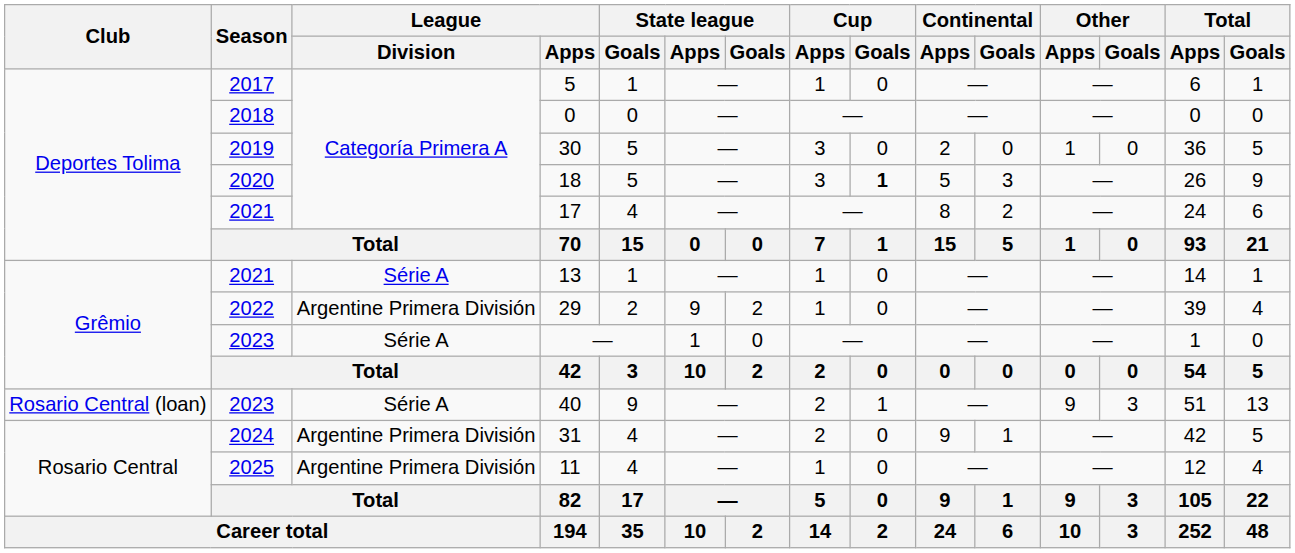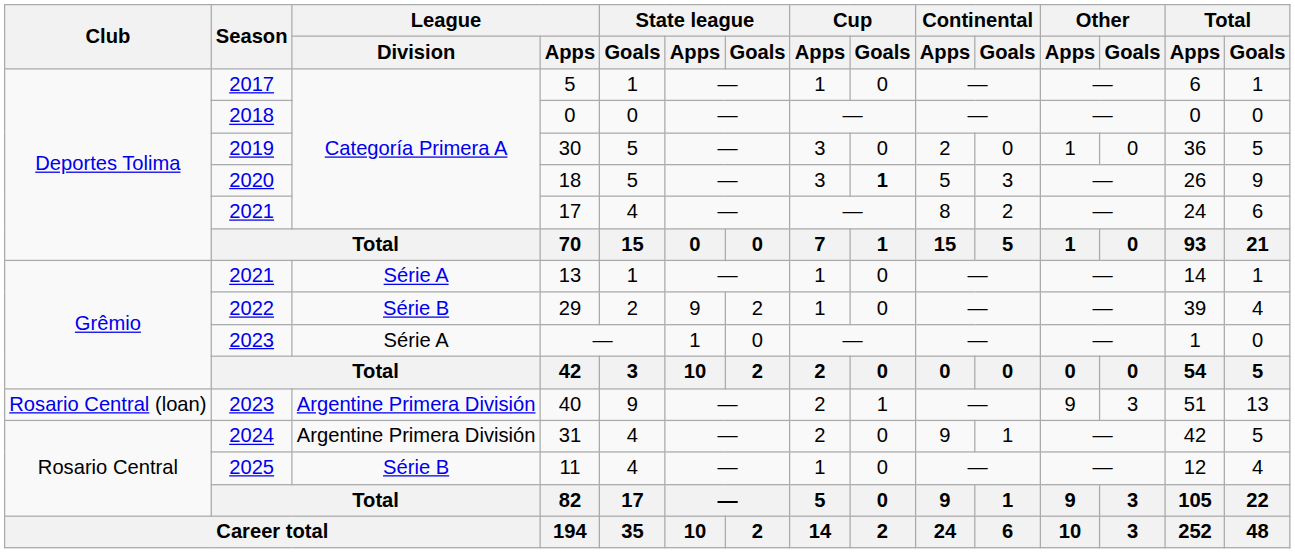 <table class="wikitable" style="text-align:center">
 <tr>
 <th rowspan="2">Club</th>
 <th rowspan="2">Season</th>
 <th colspan="2">League</th>
 <th colspan="3">State league</th>
 <th colspan="2">Cup</th>
 <th colspan="2">Continental</th>
 <th colspan="2">Other</th>
 <th colspan="2">Total</th>
 </tr>
 <tr>
 <th>Division</th>
 <th>Apps</th>
 <th>Goals</th>
 <th>Apps</th>
 <th>Goals</th>
 <th>Apps</th>
 <th>Goals</th>
 <th>Apps</th>
 <th>Goals</th>
 <th>Apps</th>
 <th>Goals</th>
 <th>Apps</th>
 <th>Goals</th>
 </tr>
 <tr>
 <td rowspan="6"><a href='#'>Deportes Tolima</a></td>
 <td><a href='#'>2017</a></td>
 <td rowspan="5"><a href='#'>Categoría Primera A</a></td>
 <td>5</td>
 <td>1</td>
 <td colspan="2">—</td>
 <td>1</td>
 <td>0</td>
 <td colspan="2">—</td>
 <td colspan="2">—</td>
 <td>6</td>
 <td>1</td>
 </tr>
 <tr>
 <td><a href='#'>2018</a></td>
 <td>0</td>
 <td>0</td>
 <td colspan="2">—</td>
 <td colspan="2">—</td>
 <td colspan="2">—</td>
 <td colspan="2">—</td>
 <td>0</td>
 <td>0</td>
 </tr>
 <tr>
 <td><a href='#'>2019</a></td>
 <td>30</td>
 <td>5</td>
 <td colspan="2">—</td>
 <td>3</td>
 <td>0</td>
 <td>2</td>
 <td>0</td>
 <td>1</td>
 <td>0</td>
 <td>36</td>
 <td>5</td>
 </tr>
 <tr>
 <td><a href='#'>2020</a></td>
 <td>18</td>
 <td>5</td>
 <td colspan="2">—</td>
 <td>3</td>
 <td><strong>1</strong></td>
 <td>5</td>
 <td>3</td>
 <td colspan="2">—</td>
 <td>26</td>
 <td>9</td>
 </tr>
 <tr>
 <td><a href='#'>2021</a></td>
 <td>17</td>
 <td>4</td>
 <td colspan="2">—</td>
 <td colspan="2">—</td>
 <td>8</td>
 <td>2</td>
 <td colspan="2">—</td>
 <td>24</td>
 <td>6</td>
 </tr>
 <tr>
 <th colspan="2">Total</th>
 <th>70</th>
 <th>15</th>
 <th>0</th>
 <th>0</th>
 <th>7</th>
 <th>1</th>
 <th>15</th>
 <th>5</th>
 <th>1</th>
 <th>0</th>
 <th>93</th>
 <th>21</th>
 </tr>
 <tr>
 <td rowspan="4"><a href='#'>Grêmio</a></td>
 <td><a href='#'>2021</a></td>
 <td><a href='#'>Série A</a></td>
 <td>13</td>
 <td>1</td>
 <td colspan="2">—</td>
 <td>1</td>
 <td>0</td>
 <td colspan="2">—</td>
 <td colspan="2">—</td>
 <td>14</td>
 <td>1</td>
 </tr>
 <tr>
 <td><a href='#'>2022</a></td>
-<td>Argentine Primera División</td>
+<td><a href='#'>Série B</a></td>
 <td>29</td>
 <td>2</td>
 <td>9</td>
 <td>2</td>
 <td>1</td>
 <td>0</td>
 <td colspan="2">—</td>
 <td colspan="2">—</td>
 <td>39</td>
 <td>4</td>
 </tr>
 <tr>
 <td><a href='#'>2023</a></td>
 <td>Série A</td>
 <td colspan="2">—</td>
 <td>1</td>
 <td>0</td>
 <td colspan="2">—</td>
 <td colspan="2">—</td>
 <td colspan="2">—</td>
 <td>1</td>
 <td>0</td>
 </tr>
 <tr>
 <th colspan="2">Total</th>
 <th>42</th>
 <th>3</th>
 <th>10</th>
 <th>2</th>
 <th>2</th>
 <th>0</th>
 <th>0</th>
 <th>0</th>
 <th>0</th>
 <th>0</th>
 <th>54</th>
 <th>5</th>
 </tr>
 <tr>
 <td><a href='#'>Rosario Central</a> (loan)</td>
 <td><a href='#'>2023</a></td>
-<td>Série A</td>
+<td><a href='#'>Argentine Primera División</a></td>
 <td>40</td>
 <td>9</td>
 <td colspan="2">—</td>
 <td>2</td>
 <td>1</td>
 <td colspan="2">—</td>
 <td>9</td>
 <td>3</td>
 <td>51</td>
 <td>13</td>
 </tr>
 <tr>
 <td rowspan="3">Rosario Central</td>
 <td><a href='#'>2024</a></td>
 <td>Argentine Primera División</td>
 <td>31</td>
 <td>4</td>
 <td colspan="2">—</td>
 <td>2</td>
 <td>0</td>
 <td>9</td>
 <td>1</td>
 <td colspan="2">—</td>
 <td>42</td>
 <td>5</td>
 </tr>
 <tr>
 <td><a href='#'>2025</a></td>
-<td>Argentine Primera División</td>
+<td><a href='#'>Série B</a></td>
 <td>11</td>
 <td>4</td>
 <td colspan="2">—</td>
 <td>1</td>
 <td>0</td>
 <td colspan="2">—</td>
 <td colspan="2">—</td>
 <td>12</td>
 <td>4</td>
 </tr>
 <tr>
 <th colspan="2">Total</th>
 <th>82</th>
 <th>17</th>
 <th colspan="2">—</th>
 <th>5</th>
 <th>0</th>
 <th>9</th>
 <th>1</th>
 <th>9</th>
 <th>3</th>
 <th>105</th>
 <th>22</th>
 </tr>
 <tr>
 <th colspan="3">Career total</th>
 <th>194</th>
 <th>35</th>
 <th>10</th>
 <th>2</th>
 <th>14</th>
 <th>2</th>
 <th>24</th>
 <th>6</th>
 <th>10</th>
 <th>3</th>
 <th>252</th>
 <th>48</th>
 </tr>
 </table>
